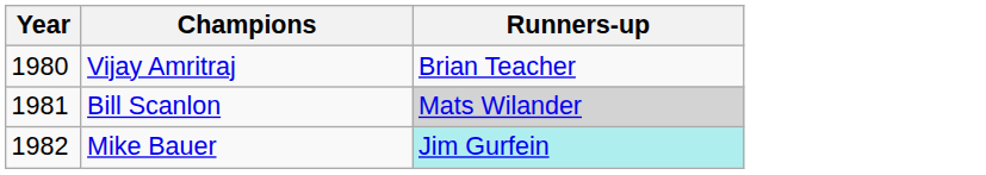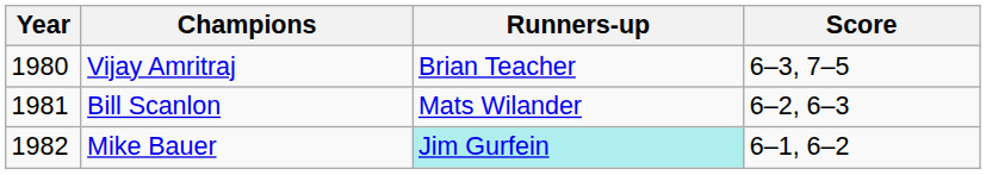 <table class="wikitable">
 <tr>
 <th style="width:40px">Year</th>
 <th style="width:200px">Champions</th>
 <th style="width:200px">Runners-up</th>
+<th style="width:140px" class="unsortable">Score</th>
 </tr>
 <tr>
 <td>1980</td>
 <td> <a href='#'>Vijay Amritraj</a></td>
 <td>  <a href='#'>Brian Teacher</a></td>
+<td>6–3, 7–5</td>
 </tr>
 <tr>
 <td>1981</td>
 <td> <a href='#'>Bill Scanlon</a></td>
-<td style="background: lightgrey;">  <a href='#'>Mats Wilander</a></td>
+<td>  <a href='#'>Mats Wilander</a></td>
+<td>6–2, 6–3</td>
 </tr>
 <tr>
 <td>1982</td>
 <td> <a href='#'>Mike Bauer</a></td>
 <td style="background: paleturquoise;">  <a href='#'>Jim Gurfein</a></td>
+<td>6–1, 6–2</td>
 </tr>
 </table>
